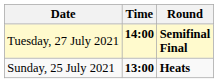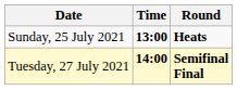 <table class="wikitable">
 <tr>
 <th>Date</th>
 <th>Time</th>
 <th>Round</th>
 </tr>
+<tr>
+<td>Sunday, 25 July 2021</td>
+<td><strong>13:00</strong></td>
+<td><strong>Heats</strong></td>
+</tr>
 <tr style=background:lemonchiffon>
 <td>Tuesday, 27 July 2021</td>
 <td><strong>14:00</strong><br> </td>
 <td><strong>Semifinal</strong><br><strong>Final</strong></td>
 </tr>
-<tr>
-<td>Sunday, 25 July 2021</td>
-<td><strong>13:00</strong></td>
-<td><strong>Heats</strong></td>
-</tr>
 </table>
